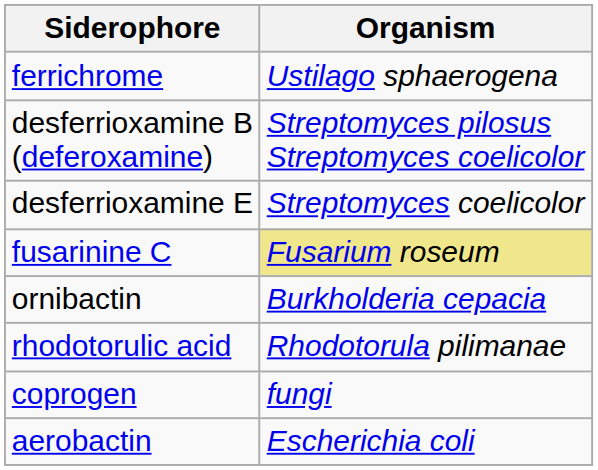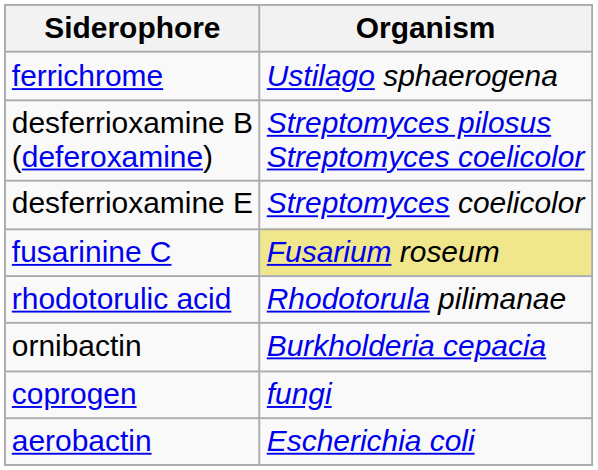 <table class="wikitable" border="1">
 <tr>
 <th>Siderophore</th>
 <th>Organism</th>
 </tr>
 <tr>
 <td><a href='#'>ferrichrome</a></td>
 <td><em><a href='#'>Ustilago</a> sphaerogena</em></td>
 </tr>
 <tr>
 <td>desferrioxamine B<br>(<a href='#'>deferoxamine</a>)</td>
 <td><em><a href='#'>Streptomyces pilosus</a></em><br><em> <a href='#'>Streptomyces coelicolor</a></em></td>
 </tr>
 <tr>
 <td>desferrioxamine E</td>
 <td><em> <a href='#'>Streptomyces</a> coelicolor</em></td>
 </tr>
 <tr>
 <td><a href='#'>fusarinine C</a></td>
 <td style="background: khaki;"><em><a href='#'>Fusarium</a> roseum</em></td>
 </tr>
 <tr>
+<td><a href='#'>rhodotorulic acid</a></td>
+<td><em><a href='#'>Rhodotorula</a> pilimanae</em></td>
+</tr>
+<tr>
 <td>ornibactin</td>
 <td><em><a href='#'>Burkholderia cepacia</a></em></td>
-</tr>
-<tr>
-<td><a href='#'>rhodotorulic acid</a></td>
-<td><em><a href='#'>Rhodotorula</a> pilimanae</em></td>
 </tr>
 <tr>
 <td><a href='#'>coprogen</a></td>
 <td><em><a href='#'>fungi</a></em></td>
 </tr>
 <tr>
 <td><a href='#'>aerobactin</a></td>
 <td><em><a href='#'>Escherichia coli</a></em></td>
 </tr>
 </table>
